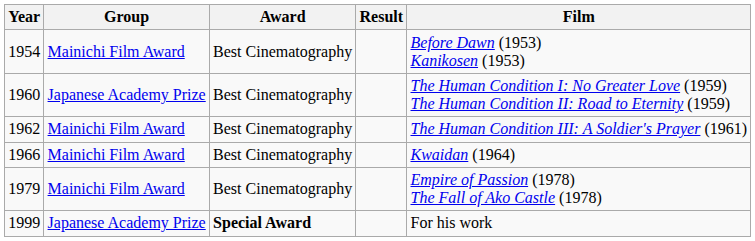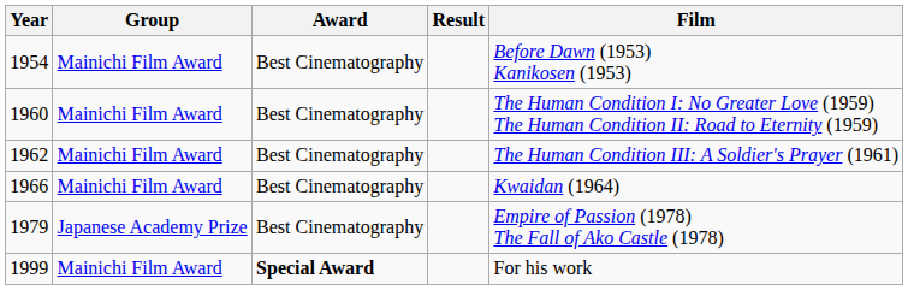 <table class="wikitable">
 <tr>
 <th>Year</th>
 <th>Group</th>
 <th>Award</th>
 <th>Result</th>
 <th>Film</th>
 </tr>
 <tr>
 <td>1954</td>
 <td><a href='#'>Mainichi Film Award</a></td>
 <td>Best Cinematography</td>
 <td></td>
 <td><em><a href='#'>Before Dawn</a></em> (1953) <br> <em><a href='#'>Kanikosen</a></em> (1953)</td>
 </tr>
 <tr>
 <td>1960</td>
-<td><a href='#'>Japanese Academy Prize</a></td>
+<td><a href='#'>Mainichi Film Award</a></td>
 <td>Best Cinematography</td>
 <td></td>
 <td><em><a href='#'>The Human Condition I: No Greater Love</a></em> (1959) <br> <em><a href='#'>The Human Condition II: Road to Eternity</a></em> (1959)</td>
 </tr>
 <tr>
 <td>1962</td>
 <td><a href='#'>Mainichi Film Award</a></td>
 <td>Best Cinematography</td>
 <td></td>
 <td><em><a href='#'>The Human Condition III: A Soldier's Prayer</a></em> (1961)</td>
 </tr>
 <tr>
 <td>1966</td>
 <td><a href='#'>Mainichi Film Award</a></td>
 <td>Best Cinematography</td>
 <td></td>
 <td><em><a href='#'>Kwaidan</a></em> (1964)</td>
 </tr>
 <tr>
 <td>1979</td>
-<td><a href='#'>Mainichi Film Award</a></td>
+<td><a href='#'>Japanese Academy Prize</a></td>
 <td>Best Cinematography</td>
 <td></td>
 <td><em><a href='#'>Empire of Passion</a></em> (1978) <br> <em><a href='#'>The Fall of Ako Castle</a></em> (1978)</td>
 </tr>
 <tr>
 <td>1999</td>
-<td><a href='#'>Japanese Academy Prize</a></td>
+<td><a href='#'>Mainichi Film Award</a></td>
 <td><strong>Special Award </strong></td>
 <td></td>
 <td>For his work </td>
 </tr>
 </table>
